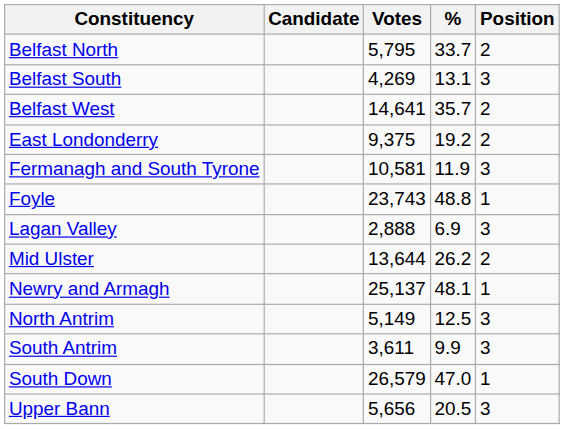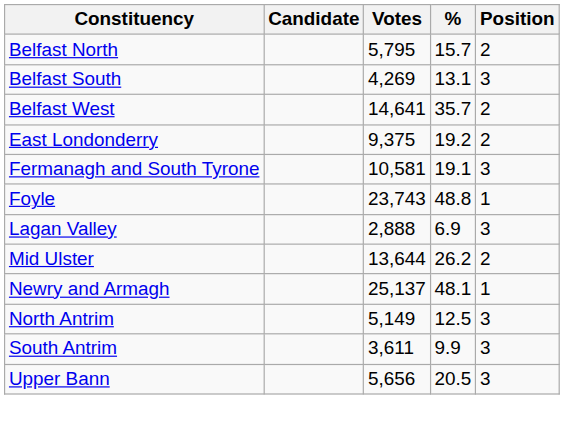 <table class="wikitable sortable">
 <tr>
 <th>Constituency</th>
 <th>Candidate</th>
 <th>Votes</th>
 <th>%</th>
 <th>Position</th>
 </tr>
 <tr>
 <td><a href='#'>Belfast North</a></td>
 <td></td>
 <td>5,795</td>
-<td>33.7</td>
+<td>15.7</td>
 <td>2</td>
 </tr>
 <tr>
 <td><a href='#'>Belfast South</a></td>
 <td></td>
 <td>4,269</td>
 <td>13.1</td>
 <td>3</td>
 </tr>
 <tr>
 <td><a href='#'>Belfast West</a></td>
 <td></td>
 <td>14,641</td>
 <td>35.7</td>
 <td>2</td>
 </tr>
 <tr>
 <td><a href='#'>East Londonderry</a></td>
 <td></td>
 <td>9,375</td>
 <td>19.2</td>
 <td>2</td>
 </tr>
 <tr>
 <td><a href='#'>Fermanagh and South Tyrone</a></td>
 <td></td>
 <td>10,581</td>
-<td>11.9</td>
+<td>19.1</td>
 <td>3</td>
 </tr>
 <tr>
 <td><a href='#'>Foyle</a></td>
 <td></td>
 <td>23,743</td>
 <td>48.8</td>
 <td>1</td>
 </tr>
 <tr>
 <td><a href='#'>Lagan Valley</a></td>
 <td></td>
 <td>2,888</td>
 <td>6.9</td>
 <td>3</td>
 </tr>
 <tr>
 <td><a href='#'>Mid Ulster</a></td>
 <td></td>
 <td>13,644</td>
 <td>26.2</td>
 <td>2</td>
 </tr>
 <tr>
 <td><a href='#'>Newry and Armagh</a></td>
 <td></td>
 <td>25,137</td>
 <td>48.1</td>
 <td>1</td>
 </tr>
 <tr>
 <td><a href='#'>North Antrim</a></td>
 <td></td>
 <td>5,149</td>
 <td>12.5</td>
 <td>3</td>
 </tr>
 <tr>
 <td><a href='#'>South Antrim</a></td>
 <td></td>
 <td>3,611</td>
 <td>9.9</td>
 <td>3</td>
 </tr>
 <tr>
-<td><a href='#'>South Down</a></td>
-<td></td>
-<td>26,579</td>
-<td>47.0</td>
-<td>1</td>
-</tr>
-<tr>
 <td><a href='#'>Upper Bann</a></td>
 <td></td>
 <td>5,656</td>
 <td>20.5</td>
 <td>3</td>
 </tr>
 </table>
